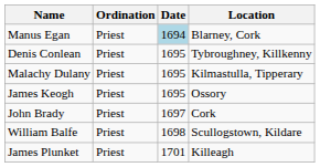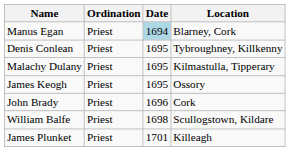 <table class="wikitable sortable">
 <tr>
 <th>Name</th>
 <th>Ordination</th>
 <th>Date</th>
 <th>Location</th>
 </tr>
 <tr>
 <td>Manus Egan</td>
 <td>Priest</td>
 <td style="background: lightblue;">1694</td>
 <td>Blarney, Cork</td>
 </tr>
 <tr>
 <td>Denis Conlean</td>
 <td>Priest</td>
 <td>1695</td>
 <td>Tybroughney, Killkenny</td>
 </tr>
 <tr>
 <td>Malachy Dulany</td>
 <td>Priest</td>
 <td>1695</td>
 <td>Kilmastulla, Tipperary</td>
 </tr>
 <tr>
 <td>James Keogh</td>
 <td>Priest</td>
 <td>1695</td>
 <td>Ossory</td>
 </tr>
 <tr>
 <td>John Brady</td>
 <td>Priest</td>
-<td>1697</td>
+<td>1696</td>
 <td>Cork</td>
 </tr>
 <tr>
 <td>William Balfe</td>
 <td>Priest</td>
 <td>1698</td>
 <td>Scullogstown, Kildare</td>
 </tr>
 <tr>
 <td>James Plunket</td>
 <td>Priest</td>
 <td>1701</td>
 <td>Killeagh</td>
 </tr>
 </table>
